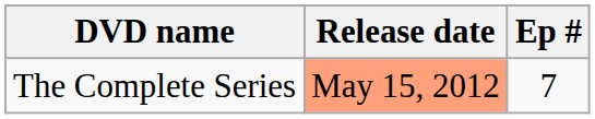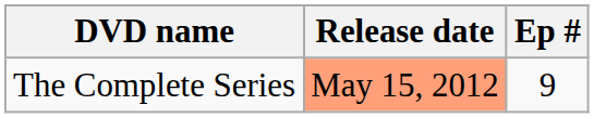 <table class="wikitable">
 <tr>
 <th>DVD name</th>
 <th>Release date</th>
 <th>Ep #</th>
 </tr>
 <tr>
 <td>The Complete Series</td>
 <td style="background: lightsalmon;">May 15, 2012</td>
-<td align="center">7</td>
+<td align="center">9</td>
 </tr>
 </table>
